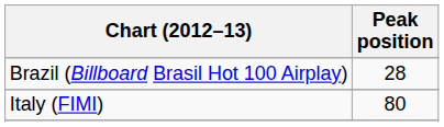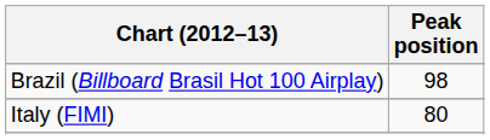 <table class="wikitable sortable">
 <tr>
 <th>Chart (2012–13)</th>
 <th>Peak<br>position</th>
 </tr>
 <tr>
 </tr>
 <tr>
 <td>Brazil (<em><a href='#'>Billboard</a></em> <a href='#'>Brasil Hot 100 Airplay</a>)</td>
-<td align=center>28</td>
+<td align=center>98</td>
 </tr>
 <tr>
 </tr>
 <tr>
 </tr>
 <tr>
 </tr>
 <tr>
 <td>Italy (<a href='#'>FIMI</a>)</td>
 <td style="text-align:center;">80</td>
 </tr>
 <tr>
 </tr>
 <tr>
 </tr>
 <tr>
 </tr>
 <tr>
 </tr>
 </table>
